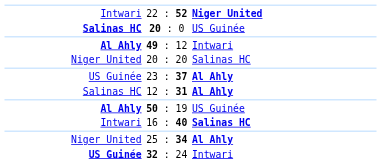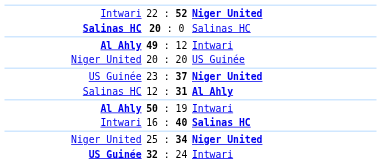 <table style="text-align:center" width=500>
 <tr>
 <th width=30%></th>
 <th width=10%></th>
 <th width=30%></th>
 <th width=10%></th>
 </tr>
 <tr align="left" bgcolor=#D0E7FF>
 <td colspan=4></td>
 </tr>
 <tr>
 <td align="right"><a href='#'>Intwari</a> </td>
 <td>22 : <strong>52</strong></td>
 <td align=left> <strong><a href='#'>Niger United</a></strong></td>
 </tr>
 <tr>
 <td align="right"><strong><a href='#'>Salinas HC</a></strong> </td>
 <td><strong>20</strong> : 0</td>
-<td align=left> <a href='#'>US Guinée</a></td>
+<td align=left> <a href='#'>Salinas HC</a></td>
 </tr>
 <tr align="left" bgcolor=#D0E7FF>
 <td colspan=4></td>
 </tr>
 <tr>
 <td align="right"><strong><a href='#'>Al Ahly</a></strong> </td>
 <td><strong>49</strong> : 12</td>
 <td align=left> <a href='#'>Intwari</a></td>
 </tr>
 <tr>
 <td align="right"><a href='#'>Niger United</a> </td>
 <td>20 : 20</td>
-<td align=left> <a href='#'>Salinas HC</a></td>
+<td align=left> <a href='#'>US Guinée</a></td>
 </tr>
 <tr align="left" bgcolor=#D0E7FF>
 <td colspan=4></td>
 </tr>
 <tr>
 <td align="right"><a href='#'>US Guinée</a> </td>
 <td>23 : <strong>37</strong></td>
-<td align=left> <strong><a href='#'>Al Ahly</a></strong></td>
+<td align=left> <strong><a href='#'>Niger United</a></strong></td>
 </tr>
 <tr>
 <td align="right"><a href='#'>Salinas HC</a> </td>
 <td>12 : <strong>31</strong></td>
 <td align=left> <strong><a href='#'>Al Ahly</a></strong></td>
 </tr>
 <tr align="left" bgcolor=#D0E7FF>
 <td colspan=4></td>
 </tr>
 <tr>
 <td align="right"><strong><a href='#'>Al Ahly</a></strong> </td>
 <td><strong>50</strong> : 19</td>
-<td align=left> <a href='#'>US Guinée</a></td>
+<td align=left> <a href='#'>Intwari</a></td>
 </tr>
 <tr>
 <td align="right"><a href='#'>Intwari</a> </td>
 <td>16 : <strong>40</strong></td>
 <td align=left> <strong><a href='#'>Salinas HC</a></strong></td>
 </tr>
 <tr align="left" bgcolor=#D0E7FF>
 <td colspan=4></td>
 </tr>
 <tr>
 <td align="right"><a href='#'>Niger United</a> </td>
 <td>25 : <strong>34</strong></td>
-<td align=left> <strong><a href='#'>Al Ahly</a></strong></td>
+<td align=left> <strong><a href='#'>Niger United</a></strong></td>
 </tr>
 <tr>
 <td align="right"><strong><a href='#'>US Guinée</a></strong> </td>
 <td><strong>32</strong> : 24</td>
 <td align=left> <a href='#'>Intwari</a></td>
 </tr>
 </table>
